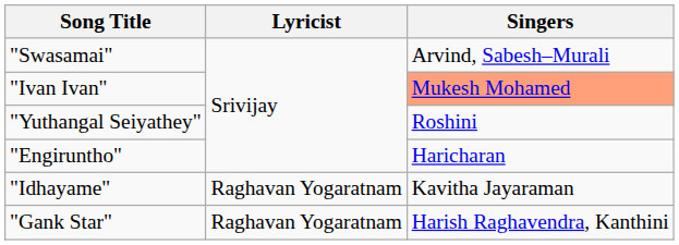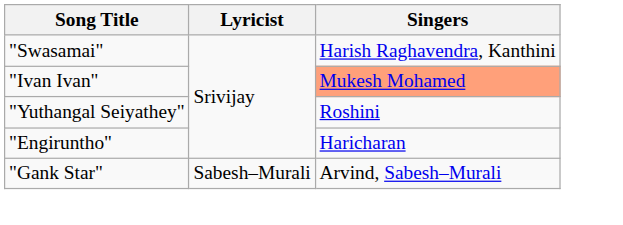 <table class="wikitable">
 <tr>
 <th>Song Title</th>
 <th>Lyricist</th>
 <th>Singers</th>
 </tr>
 <tr>
 <td>"Swasamai"</td>
 <td rowspan="4">Srivijay</td>
-<td>Arvind, <a href='#'>Sabesh–Murali</a></td>
+<td><a href='#'>Harish Raghavendra</a>, Kanthini</td>
 </tr>
 <tr>
 <td>"Ivan Ivan"</td>
 <td style="background: lightsalmon;"><a href='#'>Mukesh Mohamed</a></td>
 </tr>
 <tr>
 <td>"Yuthangal Seiyathey"</td>
 <td><a href='#'>Roshini</a></td>
 </tr>
 <tr>
 <td>"Engiruntho"</td>
 <td><a href='#'>Haricharan</a></td>
 </tr>
 <tr>
-<td>"Idhayame"</td>
-<td>Raghavan Yogaratnam</td>
-<td>Kavitha Jayaraman</td>
-</tr>
-<tr>
 <td>"Gank Star"</td>
-<td>Raghavan Yogaratnam</td>
-<td><a href='#'>Harish Raghavendra</a>, Kanthini</td>
+<td>Sabesh–Murali</td>
+<td>Arvind, <a href='#'>Sabesh–Murali</a></td>
 </tr>
 </table>
